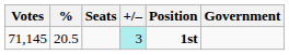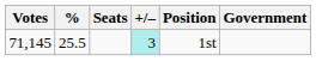 <table class="wikitable" style="text-align: right;">
 <tr>
 <th>Votes</th>
 <th>%</th>
 <th>Seats</th>
 <th>+/–</th>
 <th>Position</th>
 <th>Government</th>
 </tr>
 <tr>
 <td>71,145</td>
-<td>20.5</td>
+<td>25.5</td>
 <td></td>
 <td style="background: paleturquoise;"> 3</td>
-<td><strong>1st</strong></td>
+<td>1st</td>
 <td></td>
 </tr>
 </table>
